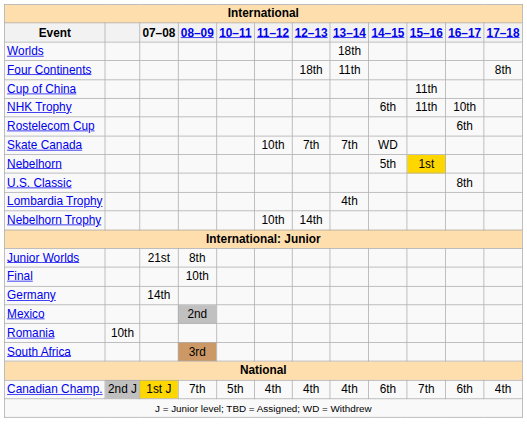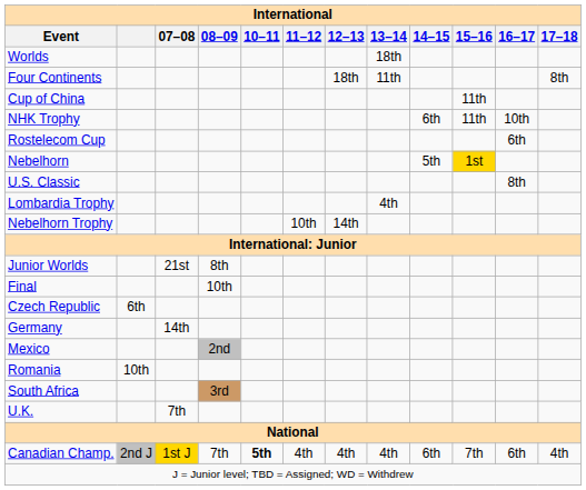 <table class="wikitable" style="text-align:center">
 <tr>
 <th style="background-color: #ffdead; " colspan=12 align=center>International</th>
 </tr>
 <tr>
 <th>Event</th>
 <th></th>
 <th>07–08</th>
 <th><a href='#'>08–09</a></th>
 <th><a href='#'>10–11</a></th>
 <th><a href='#'>11–12</a></th>
 <th><a href='#'>12–13</a></th>
 <th><a href='#'>13–14</a></th>
 <th><a href='#'>14–15</a></th>
 <th><a href='#'>15–16</a></th>
 <th><a href='#'>16–17</a></th>
 <th><a href='#'>17–18</a></th>
 </tr>
 <tr>
 <td align=left><a href='#'>Worlds</a></td>
 <td></td>
 <td></td>
 <td></td>
 <td></td>
 <td></td>
 <td></td>
 <td>18th</td>
 <td></td>
 <td></td>
 <td></td>
 <td></td>
 </tr>
 <tr>
 <td align=left><a href='#'>Four Continents</a></td>
 <td></td>
 <td></td>
 <td></td>
 <td></td>
 <td></td>
 <td>18th</td>
 <td>11th</td>
 <td></td>
 <td></td>
 <td></td>
 <td>8th</td>
 </tr>
 <tr>
 <td align=left> <a href='#'>Cup of China</a></td>
 <td></td>
 <td></td>
 <td></td>
 <td></td>
 <td></td>
 <td></td>
 <td></td>
 <td></td>
 <td>11th</td>
 <td></td>
 <td></td>
 </tr>
 <tr>
 <td align=left> <a href='#'>NHK Trophy</a></td>
 <td></td>
 <td></td>
 <td></td>
 <td></td>
 <td></td>
 <td></td>
 <td></td>
 <td>6th</td>
 <td>11th</td>
 <td>10th</td>
 <td></td>
 </tr>
 <tr>
 <td align=left> <a href='#'>Rostelecom Cup</a></td>
 <td></td>
 <td></td>
 <td></td>
 <td></td>
 <td></td>
 <td></td>
 <td></td>
 <td></td>
 <td></td>
 <td>6th</td>
-<td></td>
-</tr>
-<tr>
-<td align=left> <a href='#'>Skate Canada</a></td>
-<td></td>
-<td></td>
-<td></td>
-<td></td>
-<td>10th</td>
-<td>7th</td>
-<td>7th</td>
-<td>WD</td>
-<td></td>
-<td></td>
 <td></td>
 </tr>
 <tr>
 <td align=left> <a href='#'>Nebelhorn</a></td>
 <td></td>
 <td></td>
 <td></td>
 <td></td>
 <td></td>
 <td></td>
 <td></td>
 <td>5th</td>
 <td bgcolor=gold>1st</td>
 <td></td>
 <td></td>
 </tr>
 <tr>
 <td align=left> <a href='#'>U.S. Classic</a></td>
 <td></td>
 <td></td>
 <td></td>
 <td></td>
 <td></td>
 <td></td>
 <td></td>
 <td></td>
 <td></td>
 <td>8th</td>
 <td></td>
 </tr>
 <tr>
 <td align=left><a href='#'>Lombardia Trophy</a></td>
 <td></td>
 <td></td>
 <td></td>
 <td></td>
 <td></td>
 <td></td>
 <td>4th</td>
 <td></td>
 <td></td>
 <td></td>
 <td></td>
 </tr>
 <tr>
 <td align=left><a href='#'>Nebelhorn Trophy</a></td>
 <td></td>
 <td></td>
 <td></td>
 <td></td>
 <td>10th</td>
 <td>14th</td>
 <td></td>
 <td></td>
 <td></td>
 <td></td>
 <td></td>
 </tr>
 <tr>
 <th style="background-color: #ffdead; " colspan=12 align=center>International: Junior</th>
 </tr>
 <tr>
 <td align=left><a href='#'>Junior Worlds</a></td>
 <td></td>
 <td>21st</td>
 <td>8th</td>
 <td></td>
 <td></td>
 <td></td>
 <td></td>
 <td></td>
 <td></td>
 <td></td>
 <td></td>
 </tr>
 <tr>
 <td align=left> <a href='#'>Final</a></td>
 <td></td>
 <td></td>
 <td>10th</td>
 <td></td>
 <td></td>
 <td></td>
 <td></td>
 <td></td>
 <td></td>
 <td></td>
 <td></td>
 </tr>
 <tr>
+<td align=left> <a href='#'>Czech Republic</a></td>
+<td>6th</td>
+<td></td>
+<td></td>
+<td></td>
+<td></td>
+<td></td>
+<td></td>
+<td></td>
+<td></td>
+<td></td>
+<td></td>
+</tr>
+<tr>
 <td align=left> <a href='#'>Germany</a></td>
 <td></td>
 <td>14th</td>
 <td></td>
 <td></td>
 <td></td>
 <td></td>
 <td></td>
 <td></td>
 <td></td>
 <td></td>
 <td></td>
 </tr>
 <tr>
 <td align=left> <a href='#'>Mexico</a></td>
 <td></td>
 <td></td>
 <td bgcolor=silver>2nd</td>
 <td></td>
 <td></td>
 <td></td>
 <td></td>
 <td></td>
 <td></td>
 <td></td>
 <td></td>
 </tr>
 <tr>
 <td align=left> <a href='#'>Romania</a></td>
 <td>10th</td>
 <td></td>
 <td></td>
 <td></td>
 <td></td>
 <td></td>
 <td></td>
 <td></td>
 <td></td>
 <td></td>
 <td></td>
 </tr>
 <tr>
 <td align=left> <a href='#'>South Africa</a></td>
 <td></td>
 <td></td>
 <td bgcolor=cc9966>3rd</td>
 <td></td>
 <td></td>
 <td></td>
 <td></td>
 <td></td>
 <td></td>
 <td></td>
 <td></td>
 </tr>
 <tr>
+<td align=left> <a href='#'>U.K.</a></td>
+<td></td>
+<td>7th</td>
+<td></td>
+<td></td>
+<td></td>
+<td></td>
+<td></td>
+<td></td>
+<td></td>
+<td></td>
+<td></td>
+</tr>
+<tr>
 <th style="background-color: #ffdead; " colspan=12 align=center>National</th>
 </tr>
 <tr>
 <td align=left><a href='#'>Canadian Champ.</a></td>
 <td bgcolor=silver>2nd J</td>
 <td bgcolor=gold>1st J</td>
 <td>7th</td>
-<td>5th</td>
+<td><strong>5th</strong></td>
 <td>4th</td>
 <td>4th</td>
 <td>4th</td>
 <td>6th</td>
 <td>7th</td>
 <td>6th</td>
 <td>4th</td>
 </tr>
 <tr>
 <td colspan=12 align=center><small> J = Junior level; TBD = Assigned; WD = Withdrew </small></td>
 </tr>
 </table>
